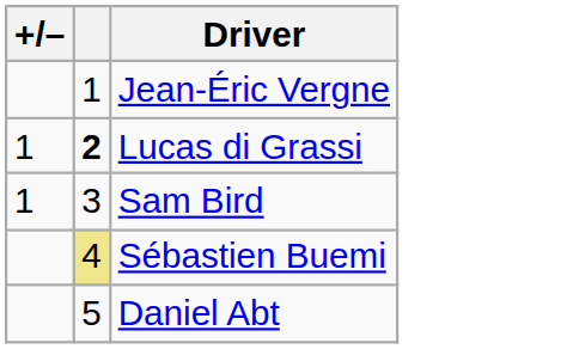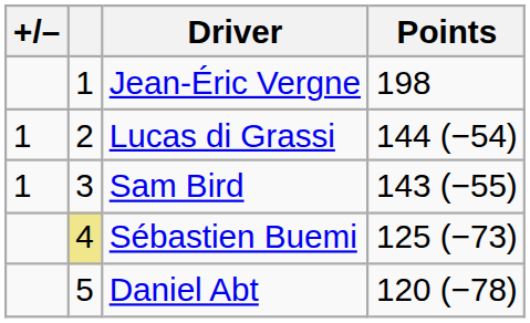 <table class="wikitable" style="font-size: 85%">
 <tr>
 <th scope="col">+/–</th>
 <th scope="col"></th>
 <th scope="col">Driver</th>
+<th scope="col">Points</th>
 </tr>
 <tr>
 <td align="left"></td>
 <td align="center">1</td>
 <td> <a href='#'>Jean-Éric Vergne</a></td>
+<td align="left">198</td>
 </tr>
 <tr>
 <td align="left"> 1</td>
-<td align="center"><strong>2</strong></td>
+<td align="center">2</td>
 <td> <a href='#'>Lucas di Grassi</a></td>
+<td align="left">144 (−54)</td>
 </tr>
 <tr>
 <td align="left"> 1</td>
 <td align="center">3</td>
 <td> <a href='#'>Sam Bird</a></td>
+<td align="left">143 (−55)</td>
 </tr>
 <tr>
 <td align="left"></td>
 <td align="center" style="background: khaki;">4</td>
 <td> <a href='#'>Sébastien Buemi</a></td>
+<td align="left">125 (−73)</td>
 </tr>
 <tr>
 <td align="left"></td>
 <td align="center">5</td>
 <td> <a href='#'>Daniel Abt</a></td>
+<td align="left">120 (−78)</td>
 </tr>
 </table>
